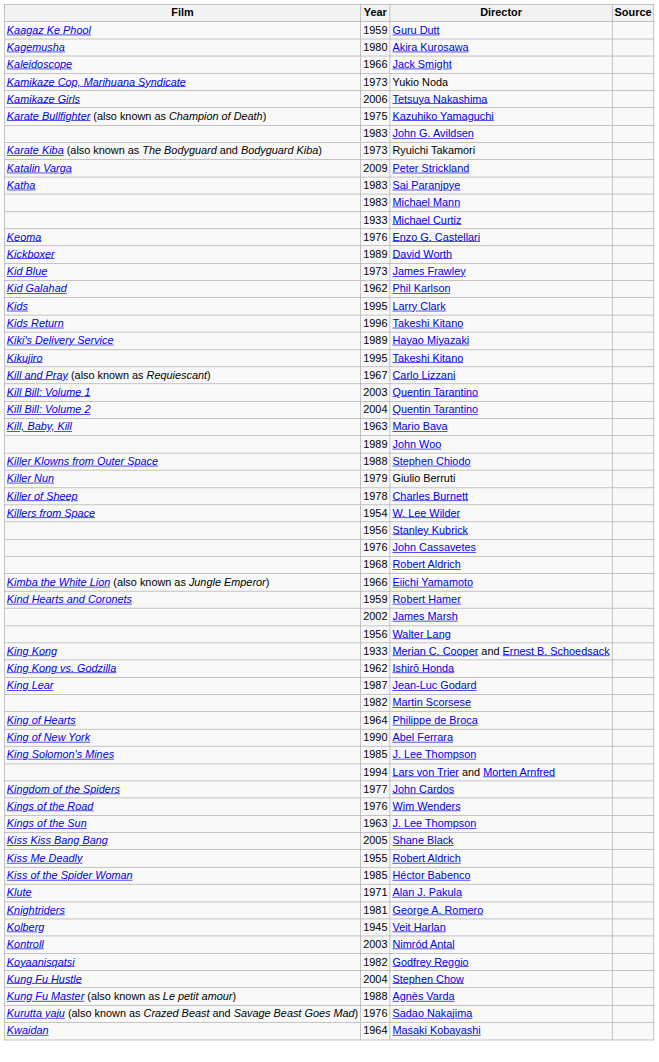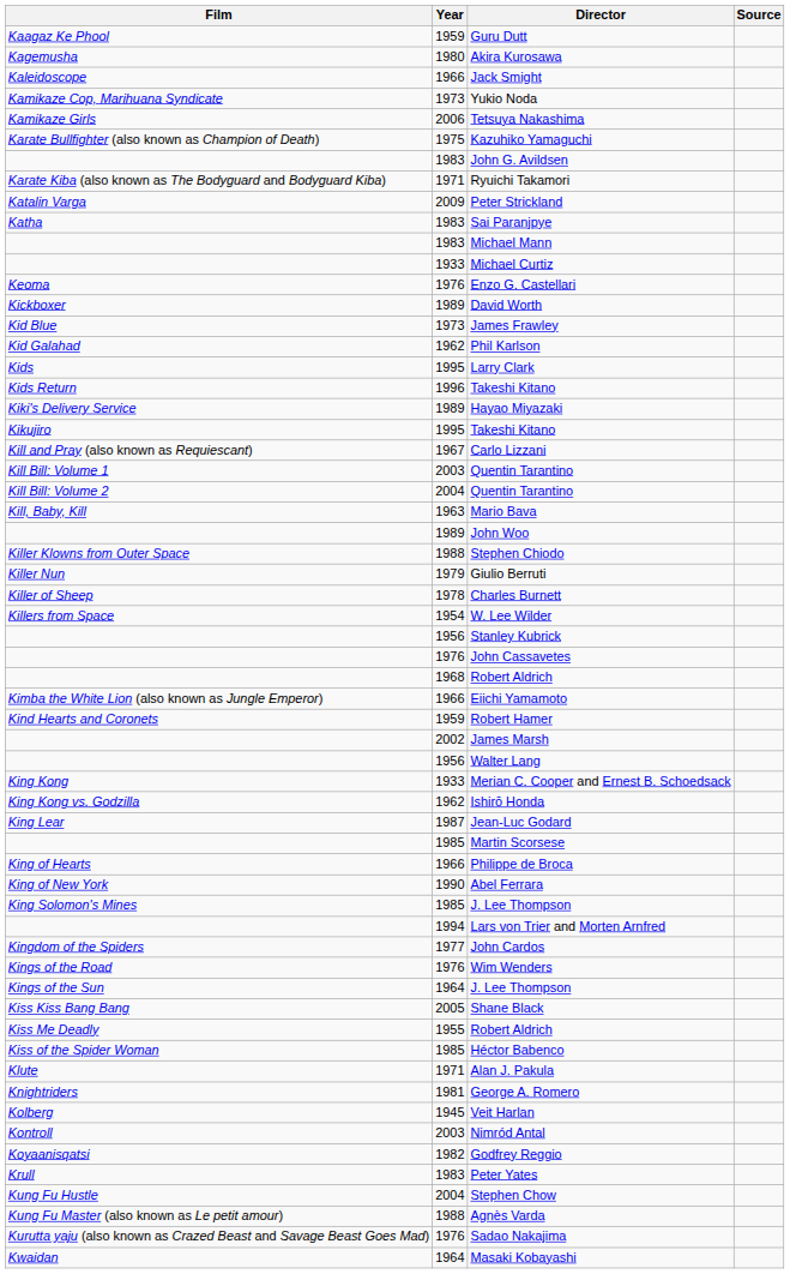 <table class="wikitable sortable">
 <tr>
 <th>Film</th>
 <th>Year</th>
 <th>Director</th>
 <th class="unsortable">Source</th>
 </tr>
 <tr>
 <td><em><a href='#'>Kaagaz Ke Phool</a></em></td>
 <td>1959</td>
 <td><a href='#'>Guru Dutt</a></td>
 <td></td>
 </tr>
 <tr>
 <td><em><a href='#'>Kagemusha</a></em></td>
 <td>1980</td>
 <td><a href='#'>Akira Kurosawa</a></td>
 <td></td>
 </tr>
 <tr>
 <td><em><a href='#'>Kaleidoscope</a></em></td>
 <td>1966</td>
 <td><a href='#'>Jack Smight</a></td>
 <td></td>
 </tr>
 <tr>
 <td><em><a href='#'>Kamikaze Cop, Marihuana Syndicate</a></em></td>
 <td>1973</td>
 <td>Yukio Noda</td>
 <td></td>
 </tr>
 <tr>
 <td><em><a href='#'>Kamikaze Girls</a></em></td>
 <td>2006</td>
 <td><a href='#'>Tetsuya Nakashima</a></td>
 <td></td>
 </tr>
 <tr>
 <td><em><a href='#'>Karate Bullfighter</a></em> (also known as <em>Champion of Death</em>)</td>
 <td>1975</td>
 <td><a href='#'>Kazuhiko Yamaguchi</a></td>
 <td></td>
 </tr>
 <tr>
 <td><em></em></td>
 <td>1983</td>
 <td><a href='#'>John G. Avildsen</a></td>
 <td></td>
 </tr>
 <tr>
 <td><em><a href='#'>Karate Kiba</a></em> (also known as <em>The Bodyguard</em> and <em>Bodyguard Kiba</em>)</td>
-<td>1973</td>
+<td>1971</td>
 <td>Ryuichi Takamori</td>
 <td></td>
 </tr>
 <tr>
 <td><em><a href='#'>Katalin Varga</a></em></td>
 <td>2009</td>
 <td><a href='#'>Peter Strickland</a></td>
 <td></td>
 </tr>
 <tr>
 <td><em><a href='#'>Katha</a></em></td>
 <td>1983</td>
 <td><a href='#'>Sai Paranjpye</a></td>
 <td></td>
 </tr>
 <tr>
 <td><em></em></td>
 <td>1983</td>
 <td><a href='#'>Michael Mann</a></td>
 <td></td>
 </tr>
 <tr>
 <td><em></em></td>
 <td>1933</td>
 <td><a href='#'>Michael Curtiz</a></td>
 <td></td>
 </tr>
 <tr>
 <td><em><a href='#'>Keoma</a></em></td>
 <td>1976</td>
 <td><a href='#'>Enzo G. Castellari</a></td>
 <td></td>
 </tr>
 <tr>
 <td><em><a href='#'>Kickboxer</a></em></td>
 <td>1989</td>
 <td><a href='#'>David Worth</a></td>
 <td></td>
 </tr>
 <tr>
 <td><em><a href='#'>Kid Blue</a></em></td>
 <td>1973</td>
 <td><a href='#'>James Frawley</a></td>
 <td></td>
 </tr>
 <tr>
 <td><em><a href='#'>Kid Galahad</a></em></td>
 <td>1962</td>
 <td><a href='#'>Phil Karlson</a></td>
 <td></td>
 </tr>
 <tr>
 <td><em><a href='#'>Kids</a></em></td>
 <td>1995</td>
 <td><a href='#'>Larry Clark</a></td>
 <td></td>
 </tr>
 <tr>
 <td><em><a href='#'>Kids Return</a></em></td>
 <td>1996</td>
 <td><a href='#'>Takeshi Kitano</a></td>
 <td></td>
 </tr>
 <tr>
 <td><em><a href='#'>Kiki's Delivery Service</a></em></td>
 <td>1989</td>
 <td><a href='#'>Hayao Miyazaki</a></td>
 <td></td>
 </tr>
 <tr>
 <td><em><a href='#'>Kikujiro</a></em></td>
 <td>1995</td>
 <td><a href='#'>Takeshi Kitano</a></td>
 <td></td>
 </tr>
 <tr>
 <td><em><a href='#'>Kill and Pray</a></em> (also known as <em>Requiescant</em>)</td>
 <td>1967</td>
 <td><a href='#'>Carlo Lizzani</a></td>
 <td></td>
 </tr>
 <tr>
 <td><em><a href='#'>Kill Bill: Volume 1</a></em></td>
 <td>2003</td>
 <td><a href='#'>Quentin Tarantino</a></td>
 <td></td>
 </tr>
 <tr>
 <td><em><a href='#'>Kill Bill: Volume 2</a></em></td>
 <td>2004</td>
 <td><a href='#'>Quentin Tarantino</a></td>
 <td></td>
 </tr>
 <tr>
 <td><em><a href='#'>Kill, Baby, Kill</a></em></td>
 <td>1963</td>
 <td><a href='#'>Mario Bava</a></td>
 <td></td>
 </tr>
 <tr>
 <td><em></em></td>
 <td>1989</td>
 <td><a href='#'>John Woo</a></td>
 <td></td>
 </tr>
 <tr>
 <td><em><a href='#'>Killer Klowns from Outer Space</a></em></td>
 <td>1988</td>
 <td><a href='#'>Stephen Chiodo</a></td>
 <td></td>
 </tr>
 <tr>
 <td><em><a href='#'>Killer Nun</a></em></td>
 <td>1979</td>
 <td>Giulio Berruti</td>
 <td></td>
 </tr>
 <tr>
 <td><em><a href='#'>Killer of Sheep</a></em></td>
 <td>1978</td>
 <td><a href='#'>Charles Burnett</a></td>
 <td></td>
 </tr>
 <tr>
 <td><em><a href='#'>Killers from Space</a></em></td>
 <td>1954</td>
 <td><a href='#'>W. Lee Wilder</a></td>
 <td></td>
 </tr>
 <tr>
 <td><em></em></td>
 <td>1956</td>
 <td><a href='#'>Stanley Kubrick</a></td>
 <td></td>
 </tr>
 <tr>
 <td><em></em></td>
 <td>1976</td>
 <td><a href='#'>John Cassavetes</a></td>
 <td></td>
 </tr>
 <tr>
 <td><em></em></td>
 <td>1968</td>
 <td><a href='#'>Robert Aldrich</a></td>
 <td></td>
 </tr>
 <tr>
 <td><em><a href='#'>Kimba the White Lion</a></em> (also known as <em>Jungle Emperor</em>)</td>
 <td>1966</td>
 <td><a href='#'>Eiichi Yamamoto</a></td>
 <td></td>
 </tr>
 <tr>
 <td><em><a href='#'>Kind Hearts and Coronets</a></em></td>
 <td>1959</td>
 <td><a href='#'>Robert Hamer</a></td>
 <td></td>
 </tr>
 <tr>
 <td><em></em></td>
 <td>2002</td>
 <td><a href='#'>James Marsh</a></td>
 <td></td>
 </tr>
 <tr>
 <td><em></em></td>
 <td>1956</td>
 <td><a href='#'>Walter Lang</a></td>
 <td></td>
 </tr>
 <tr>
 <td><em><a href='#'>King Kong</a></em></td>
 <td>1933</td>
 <td><a href='#'>Merian C. Cooper</a> and <a href='#'>Ernest B. Schoedsack</a></td>
 <td></td>
 </tr>
 <tr>
 <td><em><a href='#'>King Kong vs. Godzilla</a></em></td>
 <td>1962</td>
 <td><a href='#'>Ishirō Honda</a></td>
 <td></td>
 </tr>
 <tr>
 <td><em><a href='#'>King Lear</a></em></td>
 <td>1987</td>
 <td><a href='#'>Jean-Luc Godard</a></td>
 <td></td>
 </tr>
 <tr>
 <td><em></em></td>
-<td>1982</td>
+<td>1985</td>
 <td><a href='#'>Martin Scorsese</a></td>
 <td></td>
 </tr>
 <tr>
 <td><em><a href='#'>King of Hearts</a></em></td>
-<td>1964</td>
+<td>1966</td>
 <td><a href='#'>Philippe de Broca</a></td>
 <td></td>
 </tr>
 <tr>
 <td><em><a href='#'>King of New York</a></em></td>
 <td>1990</td>
 <td><a href='#'>Abel Ferrara</a></td>
 <td></td>
 </tr>
 <tr>
 <td><em><a href='#'>King Solomon's Mines</a></em></td>
 <td>1985</td>
 <td><a href='#'>J. Lee Thompson</a></td>
 <td></td>
 </tr>
 <tr>
 <td><em></em></td>
 <td>1994</td>
 <td><a href='#'>Lars von Trier</a> and <a href='#'>Morten Arnfred</a></td>
 <td></td>
 </tr>
 <tr>
 <td><em><a href='#'>Kingdom of the Spiders</a></em></td>
 <td>1977</td>
 <td><a href='#'>John Cardos</a></td>
 <td></td>
 </tr>
 <tr>
 <td><em><a href='#'>Kings of the Road</a></em></td>
 <td>1976</td>
 <td><a href='#'>Wim Wenders</a></td>
 <td></td>
 </tr>
 <tr>
 <td><em><a href='#'>Kings of the Sun</a></em></td>
-<td>1963</td>
+<td>1964</td>
 <td><a href='#'>J. Lee Thompson</a></td>
 <td></td>
 </tr>
 <tr>
 <td><em><a href='#'>Kiss Kiss Bang Bang</a></em></td>
 <td>2005</td>
 <td><a href='#'>Shane Black</a></td>
 <td></td>
 </tr>
 <tr>
 <td><em><a href='#'>Kiss Me Deadly</a></em></td>
 <td>1955</td>
 <td><a href='#'>Robert Aldrich</a></td>
 <td></td>
 </tr>
 <tr>
 <td><em><a href='#'>Kiss of the Spider Woman</a></em></td>
 <td>1985</td>
 <td><a href='#'>Héctor Babenco</a></td>
 <td></td>
 </tr>
 <tr>
 <td><em><a href='#'>Klute</a></em></td>
 <td>1971</td>
 <td><a href='#'>Alan J. Pakula</a></td>
 <td></td>
 </tr>
 <tr>
 <td><em><a href='#'>Knightriders</a></em></td>
 <td>1981</td>
 <td><a href='#'>George A. Romero</a></td>
 <td></td>
 </tr>
 <tr>
 <td><em><a href='#'>Kolberg</a></em></td>
 <td>1945</td>
 <td><a href='#'>Veit Harlan</a></td>
 <td></td>
 </tr>
 <tr>
 <td><em><a href='#'>Kontroll</a></em></td>
 <td>2003</td>
 <td><a href='#'>Nimród Antal</a></td>
 <td></td>
 </tr>
 <tr>
 <td><em><a href='#'>Koyaanisqatsi</a></em></td>
 <td>1982</td>
 <td><a href='#'>Godfrey Reggio</a></td>
 <td></td>
 </tr>
 <tr>
+<td><em><a href='#'>Krull</a></em></td>
+<td>1983</td>
+<td><a href='#'>Peter Yates</a></td>
+<td></td>
+</tr>
+<tr>
 <td><em><a href='#'>Kung Fu Hustle</a></em></td>
 <td>2004</td>
 <td><a href='#'>Stephen Chow</a></td>
 <td></td>
 </tr>
 <tr>
 <td><em><a href='#'>Kung Fu Master</a></em> (also known as <em>Le petit amour</em>)</td>
 <td>1988</td>
 <td><a href='#'>Agnès Varda</a></td>
 <td></td>
 </tr>
 <tr>
 <td><em><a href='#'>Kurutta yaju</a></em> (also known as <em>Crazed Beast</em> and <em>Savage Beast Goes Mad</em>)</td>
 <td>1976</td>
 <td><a href='#'>Sadao Nakajima</a></td>
 <td></td>
 </tr>
 <tr>
 <td><em><a href='#'>Kwaidan</a></em></td>
 <td>1964</td>
 <td><a href='#'>Masaki Kobayashi</a></td>
 <td></td>
 </tr>
 </table>
